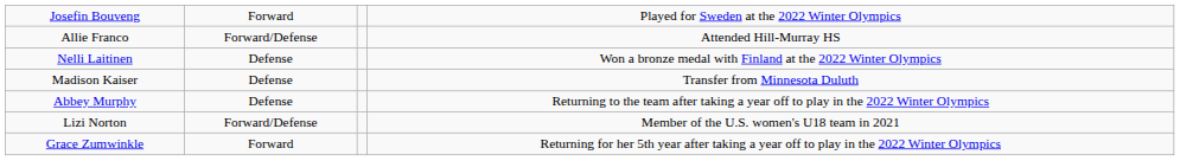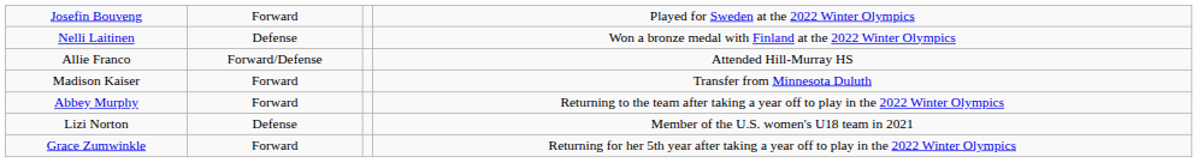 <table class="wikitable" width="70%" style="text-align:center;">
 <tr>
 <td><a href='#'>Josefin Bouveng</a></td>
 <td>Forward</td>
 <td></td>
 <td>Played for <a href='#'>Sweden</a> at the <a href='#'>2022 Winter Olympics</a></td>
 </tr>
 <tr>
+<td><a href='#'>Nelli Laitinen</a></td>
+<td>Defense</td>
+<td></td>
+<td>Won a bronze medal with <a href='#'>Finland</a> at the <a href='#'>2022 Winter Olympics</a></td>
+</tr>
+<tr>
 <td>Allie Franco</td>
 <td>Forward/Defense</td>
 <td></td>
 <td>Attended Hill-Murray HS</td>
 </tr>
 <tr>
-<td><a href='#'>Nelli Laitinen</a></td>
-<td>Defense</td>
-<td></td>
-<td>Won a bronze medal with <a href='#'>Finland</a> at the <a href='#'>2022 Winter Olympics</a></td>
-</tr>
-<tr>
 <td>Madison Kaiser</td>
-<td>Defense</td>
+<td>Forward</td>
 <td></td>
 <td>Transfer from <a href='#'>Minnesota Duluth</a></td>
 </tr>
 <tr>
 <td><a href='#'>Abbey Murphy</a></td>
-<td>Defense</td>
+<td>Forward</td>
 <td></td>
 <td>Returning to the team after taking a year off to play in the <a href='#'>2022 Winter Olympics</a></td>
 </tr>
 <tr>
 <td>Lizi Norton</td>
-<td>Forward/Defense</td>
+<td>Defense</td>
 <td></td>
 <td>Member of the U.S. women's U18 team in 2021</td>
 </tr>
 <tr>
 <td><a href='#'>Grace Zumwinkle</a></td>
 <td>Forward</td>
 <td></td>
 <td>Returning for her 5th year after taking a year off to play in the <a href='#'>2022 Winter Olympics</a></td>
 </tr>
 </table>
